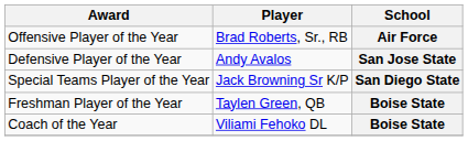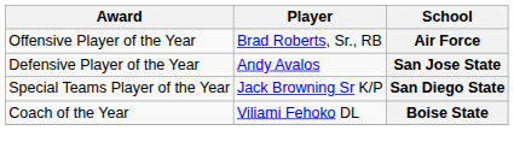 <table class="wikitable" border="0">
 <tr>
 <th>Award</th>
 <th>Player</th>
 <th>School</th>
 </tr>
 <tr>
 <td>Offensive Player of the Year</td>
 <td><a href='#'>Brad Roberts</a>, Sr., RB</td>
 <th style=>Air Force</th>
 </tr>
 <tr>
 <td>Defensive Player of the Year</td>
 <td><a href='#'>Andy Avalos</a></td>
 <th style=>San Jose State</th>
 </tr>
 <tr>
 <td>Special Teams Player of the Year</td>
 <td><a href='#'>Jack Browning Sr</a> K/P</td>
 <th style=>San Diego State</th>
 </tr>
 <tr>
-<td>Freshman Player of the Year</td>
-<td><a href='#'>Taylen Green</a>, QB</td>
-<th style=>Boise State</th>
-</tr>
-<tr>
 <td>Coach of the Year</td>
 <td><a href='#'>Viliami Fehoko</a> DL</td>
 <th style=>Boise State</th>
 </tr>
 <tr>
 </tr>
 </table>
